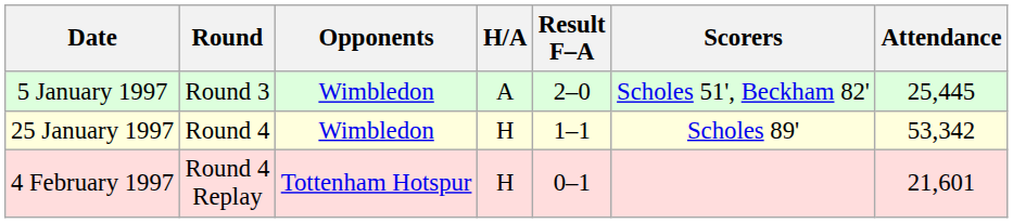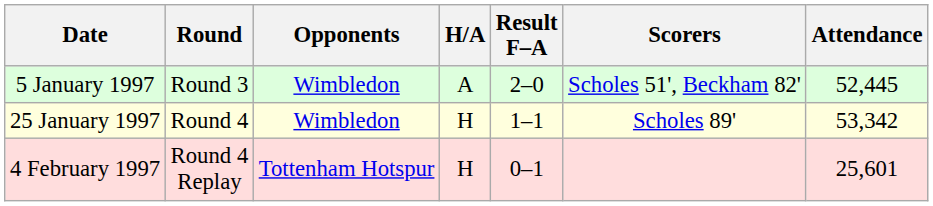 <table class="wikitable" style="text-align:center">
 <tr>
 <th>Date</th>
 <th>Round</th>
 <th>Opponents</th>
 <th>H/A</th>
 <th>Result<br>F–A</th>
 <th>Scorers</th>
 <th>Attendance</th>
 </tr>
 <tr bgcolor="#ddffdd">
 <td>5 January 1997</td>
 <td>Round 3</td>
 <td><a href='#'>Wimbledon</a></td>
 <td>A</td>
 <td>2–0</td>
 <td><a href='#'>Scholes</a> 51', <a href='#'>Beckham</a> 82'</td>
-<td>25,445</td>
+<td>52,445</td>
 </tr>
 <tr bgcolor="#ffffdd">
 <td>25 January 1997</td>
 <td>Round 4</td>
 <td><a href='#'>Wimbledon</a></td>
 <td>H</td>
 <td>1–1</td>
 <td><a href='#'>Scholes</a> 89'</td>
 <td>53,342</td>
 </tr>
 <tr bgcolor="#ffdddd">
 <td>4 February 1997</td>
 <td>Round 4<br>Replay</td>
 <td><a href='#'>Tottenham Hotspur</a></td>
 <td>H</td>
 <td>0–1</td>
 <td></td>
-<td>21,601</td>
+<td>25,601</td>
 </tr>
 </table>
